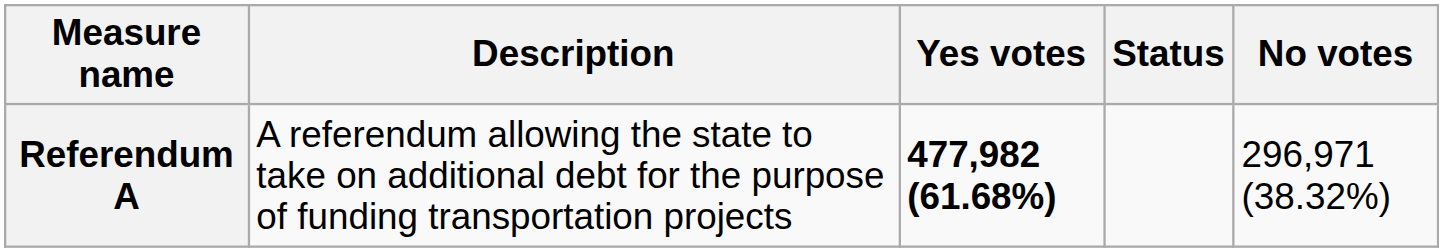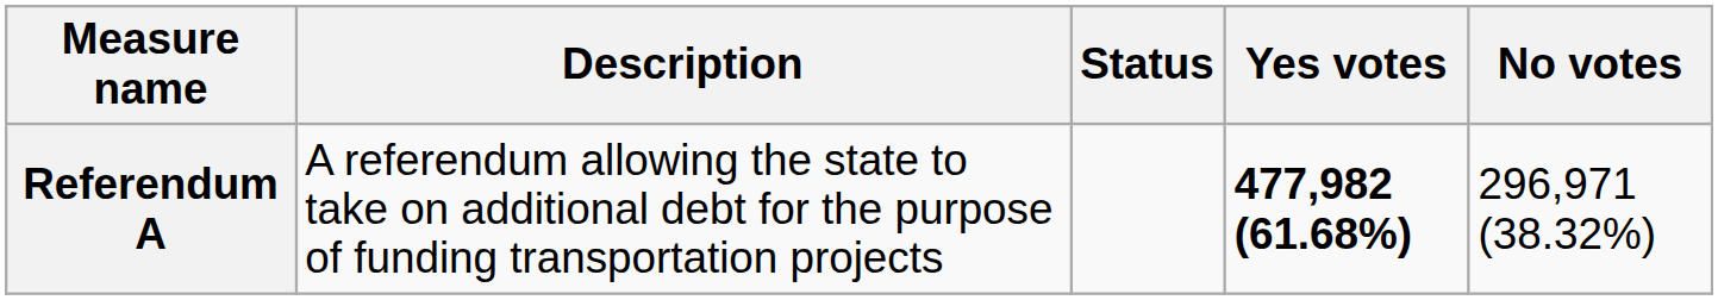 <table class="wikitable sortable plainrowheaders" style="width:100%">
 <tr>
 <th scope="col">Measure name</th>
 <th class="unsortable" scope="col">Description</th>
+<th scope="col">Status</th>
 <th scope="col">Yes votes</th>
-<th scope="col">Status</th>
 <th scope="col">No votes</th>
 </tr>
 <tr>
 <th scope="row">Referendum A</th>
 <td>A referendum allowing the state to take on additional debt for the purpose of funding transportation projects</td>
+<td></td>
 <td><strong>477,982 (61.68%)</strong></td>
-<td></td>
 <td>296,971 (38.32%)</td>
 </tr>
 </table>
